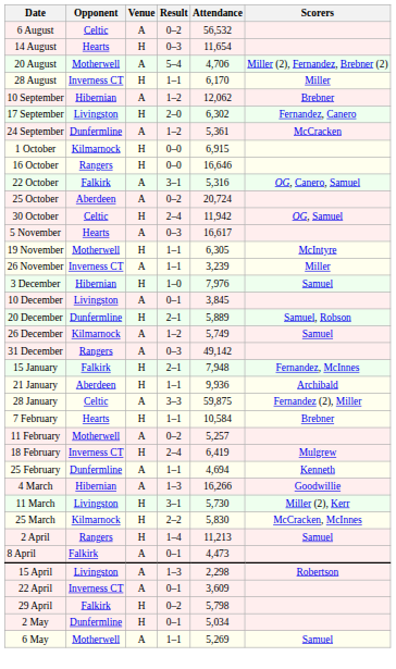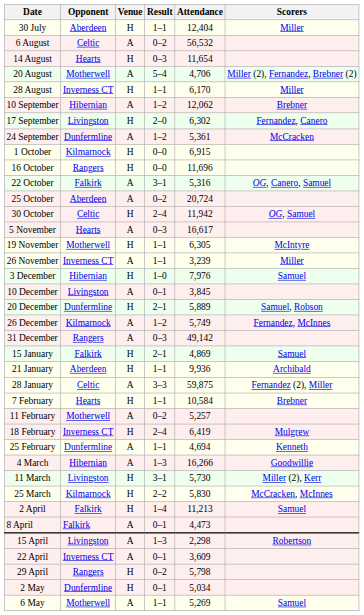 <table class="wikitable sortable" style="font-size:95%; text-align:center">
 <tr>
 <th>Date</th>
 <th>Opponent</th>
 <th>Venue</th>
 <th>Result</th>
 <th>Attendance</th>
 <th>Scorers</th>
+</tr>
+<tr bgcolor = "#FFFFEE">
+<td>30 July</td>
+<td><a href='#'>Aberdeen</a></td>
+<td>H</td>
+<td>1–1</td>
+<td>12,404</td>
+<td><a href='#'>Miller</a></td>
 </tr>
 <tr bgcolor = "#FFEEEE">
 <td>6 August</td>
 <td><a href='#'>Celtic</a></td>
 <td>A</td>
 <td>0–2</td>
 <td>56,532</td>
 <td></td>
 </tr>
 <tr bgcolor = "#FFEEEE">
 <td>14 August</td>
 <td><a href='#'>Hearts</a></td>
 <td>H</td>
 <td>0–3</td>
 <td>11,654</td>
 <td></td>
 </tr>
 <tr bgcolor = "#EEFFEE">
 <td>20 August</td>
 <td><a href='#'>Motherwell</a></td>
 <td>A</td>
 <td>5–4</td>
 <td>4,706</td>
 <td><a href='#'>Miller</a> (2), <a href='#'>Fernandez</a>, <a href='#'>Brebner</a> (2)</td>
 </tr>
 <tr bgcolor = "#FFFFEE">
 <td>28 August</td>
 <td><a href='#'>Inverness CT</a></td>
 <td>H</td>
 <td>1–1</td>
 <td>6,170</td>
 <td><a href='#'>Miller</a></td>
 </tr>
 <tr bgcolor = "#FFEEEE">
 <td>10 September</td>
 <td><a href='#'>Hibernian</a></td>
 <td>A</td>
 <td>1–2</td>
 <td>12,062</td>
 <td><a href='#'>Brebner</a></td>
 </tr>
 <tr bgcolor = "#EEFFEE">
 <td>17 September</td>
 <td><a href='#'>Livingston</a></td>
 <td>H</td>
 <td>2–0</td>
 <td>6,302</td>
 <td><a href='#'>Fernandez</a>, <a href='#'>Canero</a></td>
 </tr>
 <tr bgcolor = "#FFEEEE">
 <td>24 September</td>
 <td><a href='#'>Dunfermline</a></td>
 <td>A</td>
 <td>1–2</td>
 <td>5,361</td>
 <td><a href='#'>McCracken</a></td>
 </tr>
 <tr bgcolor = "#FFFFEE">
 <td>1 October</td>
 <td><a href='#'>Kilmarnock</a></td>
 <td>H</td>
 <td>0–0</td>
 <td>6,915</td>
 <td></td>
 </tr>
 <tr bgcolor = "#FFFFEE">
 <td>16 October</td>
 <td><a href='#'>Rangers</a></td>
 <td>H</td>
 <td>0–0</td>
-<td>16,646</td>
+<td>11,696</td>
 <td></td>
 </tr>
 <tr bgcolor = "#EEFFEE">
 <td>22 October</td>
 <td><a href='#'>Falkirk</a></td>
 <td>A</td>
 <td>3–1</td>
 <td>5,316</td>
 <td><em><a href='#'>OG</a></em>, <a href='#'>Canero</a>, <a href='#'>Samuel</a></td>
 </tr>
 <tr bgcolor = "#FFEEEE">
 <td>25 October</td>
 <td><a href='#'>Aberdeen</a></td>
 <td>A</td>
 <td>0–2</td>
 <td>20,724</td>
 <td></td>
 </tr>
 <tr bgcolor = "#FFEEEE">
 <td>30 October</td>
 <td><a href='#'>Celtic</a></td>
 <td>H</td>
 <td>2–4</td>
 <td>11,942</td>
 <td><em><a href='#'>OG</a></em>, <a href='#'>Samuel</a></td>
 </tr>
 <tr bgcolor = "#FFEEEE">
 <td>5 November</td>
 <td><a href='#'>Hearts</a></td>
 <td>A</td>
 <td>0–3</td>
 <td>16,617</td>
 <td></td>
 </tr>
 <tr bgcolor = "#FFFFEE">
 <td>19 November</td>
 <td><a href='#'>Motherwell</a></td>
 <td>H</td>
 <td>1–1</td>
 <td>6,305</td>
 <td><a href='#'>McIntyre</a></td>
 </tr>
 <tr bgcolor = "#FFFFEE">
 <td>26 November</td>
 <td><a href='#'>Inverness CT</a></td>
 <td>A</td>
 <td>1–1</td>
 <td>3,239</td>
 <td><a href='#'>Miller</a></td>
 </tr>
 <tr bgcolor = "#EEFFEE">
 <td>3 December</td>
 <td><a href='#'>Hibernian</a></td>
 <td>H</td>
 <td>1–0</td>
 <td>7,976</td>
 <td><a href='#'>Samuel</a></td>
 </tr>
 <tr bgcolor = "#FFEEEE">
 <td>10 December</td>
 <td><a href='#'>Livingston</a></td>
 <td>A</td>
 <td>0–1</td>
 <td>3,845</td>
 <td></td>
 </tr>
 <tr bgcolor = "#EEFFEE">
 <td>20 December</td>
 <td><a href='#'>Dunfermline</a></td>
 <td>H</td>
 <td>2–1</td>
 <td>5,889</td>
 <td><a href='#'>Samuel</a>, <a href='#'>Robson</a></td>
 </tr>
 <tr bgcolor = "#FFEEEE">
 <td>26 December</td>
 <td><a href='#'>Kilmarnock</a></td>
 <td>A</td>
 <td>1–2</td>
 <td>5,749</td>
-<td><a href='#'>Samuel</a></td>
+<td><a href='#'>Fernandez</a>, <a href='#'>McInnes</a></td>
 </tr>
 <tr bgcolor = "#FFEEEE">
 <td>31 December</td>
 <td><a href='#'>Rangers</a></td>
 <td>A</td>
 <td>0–3</td>
 <td>49,142</td>
 <td></td>
 </tr>
 <tr bgcolor = "#EEFFEE">
 <td>15 January</td>
 <td><a href='#'>Falkirk</a></td>
 <td>H</td>
 <td>2–1</td>
-<td>7,948</td>
-<td><a href='#'>Fernandez</a>, <a href='#'>McInnes</a></td>
+<td>4,869</td>
+<td><a href='#'>Samuel</a></td>
 </tr>
 <tr bgcolor = "#FFFFEE">
 <td>21 January</td>
 <td><a href='#'>Aberdeen</a></td>
 <td>H</td>
 <td>1–1</td>
 <td>9,936</td>
 <td><a href='#'>Archibald</a></td>
 </tr>
 <tr bgcolor = "#FFFFEE">
 <td>28 January</td>
 <td><a href='#'>Celtic</a></td>
 <td>A</td>
 <td>3–3</td>
 <td>59,875</td>
 <td><a href='#'>Fernandez</a> (2), <a href='#'>Miller</a></td>
 </tr>
 <tr bgcolor = "#FFFFEE">
 <td>7 February</td>
 <td><a href='#'>Hearts</a></td>
 <td>H</td>
 <td>1–1</td>
 <td>10,584</td>
 <td><a href='#'>Brebner</a></td>
 </tr>
 <tr bgcolor = "#FFEEEE">
 <td>11 February</td>
 <td><a href='#'>Motherwell</a></td>
 <td>A</td>
 <td>0–2</td>
 <td>5,257</td>
 <td></td>
 </tr>
 <tr bgcolor = "#FFEEEE">
 <td>18 February</td>
 <td><a href='#'>Inverness CT</a></td>
 <td>H</td>
 <td>2–4</td>
 <td>6,419</td>
 <td><a href='#'>Mulgrew</a></td>
 </tr>
 <tr bgcolor = "#FFFFEE">
 <td>25 February</td>
 <td><a href='#'>Dunfermline</a></td>
 <td>A</td>
 <td>1–1</td>
 <td>4,694</td>
 <td><a href='#'>Kenneth</a></td>
 </tr>
 <tr bgcolor = "#FFEEEE">
 <td>4 March</td>
 <td><a href='#'>Hibernian</a></td>
 <td>A</td>
 <td>1–3</td>
 <td>16,266</td>
 <td><a href='#'>Goodwillie</a></td>
 </tr>
 <tr bgcolor = "#EEFFEE">
 <td>11 March</td>
 <td><a href='#'>Livingston</a></td>
 <td>H</td>
 <td>3–1</td>
 <td>5,730</td>
 <td><a href='#'>Miller</a> (2), <a href='#'>Kerr</a></td>
 </tr>
 <tr bgcolor = "#FFFFEE">
 <td>25 March</td>
 <td><a href='#'>Kilmarnock</a></td>
 <td>H</td>
 <td>2–2</td>
 <td>5,830</td>
 <td><a href='#'>McCracken</a>, <a href='#'>McInnes</a></td>
 </tr>
 <tr bgcolor = "#FFEEEE">
 <td>2 April</td>
-<td><a href='#'>Rangers</a></td>
+<td><a href='#'>Falkirk</a></td>
 <td>H</td>
 <td>1–4</td>
 <td>11,213</td>
 <td><a href='#'>Samuel</a></td>
 </tr>
 <tr bgcolor = "#FFEEEE">
 <td style="text-align:left; border-bottom:2px black solid">8 April</td>
 <td style="text-align:left; border-bottom:2px black solid"><a href='#'>Falkirk</a></td>
 <td style="border-bottom:2px black solid">A</td>
 <td style="border-bottom:2px black solid">0–1</td>
 <td style="border-bottom:2px black solid">4,473</td>
 <td style="border-bottom:2px black solid"></td>
 </tr>
 <tr bgcolor = "#FFEEEE">
 <td>15 April</td>
 <td><a href='#'>Livingston</a></td>
 <td>A</td>
 <td>1–3</td>
 <td>2,298</td>
 <td><a href='#'>Robertson</a></td>
 </tr>
 <tr bgcolor = "#FFEEEE">
 <td>22 April</td>
 <td><a href='#'>Inverness CT</a></td>
 <td>A</td>
 <td>0–1</td>
 <td>3,609</td>
 <td></td>
 </tr>
 <tr bgcolor = "#FFEEEE">
 <td>29 April</td>
-<td><a href='#'>Falkirk</a></td>
+<td><a href='#'>Rangers</a></td>
 <td>H</td>
 <td>0–2</td>
 <td>5,798</td>
 <td></td>
 </tr>
 <tr bgcolor = "#FFEEEE">
 <td>2 May</td>
 <td><a href='#'>Dunfermline</a></td>
 <td>H</td>
 <td>0–1</td>
 <td>5,034</td>
 <td></td>
 </tr>
 <tr bgcolor = "#FFFFEE">
 <td>6 May</td>
 <td><a href='#'>Motherwell</a></td>
 <td>A</td>
 <td>1–1</td>
 <td>5,269</td>
 <td><a href='#'>Samuel</a></td>
 </tr>
 </table>
